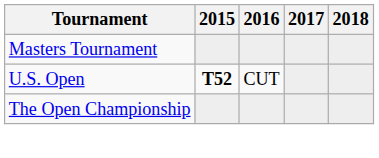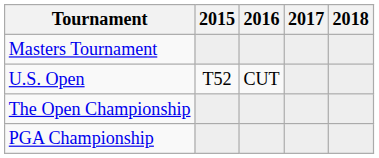 <table class="wikitable" style="font-size:95%;text-align:center;">
 <tr>
 <th>Tournament</th>
 <th>2015</th>
 <th>2016</th>
 <th>2017</th>
 <th>2018</th>
 </tr>
 <tr>
 <td align=left><a href='#'>Masters Tournament</a></td>
 <td style="background:#eeeeee;"></td>
 <td style="background:#eeeeee;"></td>
 <td style="background:#eeeeee;"></td>
 <td style="background:#eeeeee;"></td>
 </tr>
 <tr>
 <td align=left><a href='#'>U.S. Open</a></td>
-<td><strong>T52</strong></td>
+<td>T52</td>
 <td>CUT</td>
 <td style="background:#eeeeee;"></td>
 <td style="background:#eeeeee;"></td>
 </tr>
 <tr>
 <td align=left><a href='#'>The Open Championship</a></td>
 <td style="background:#eeeeee;"></td>
 <td style="background:#eeeeee;"></td>
 <td style="background:#eeeeee;"></td>
 <td style="background:#eeeeee;"></td>
 </tr>
+<tr>
+<td align=left><a href='#'>PGA Championship</a></td>
+<td style="background:#eeeeee;"></td>
+<td style="background:#eeeeee;"></td>
+<td style="background:#eeeeee;"></td>
+<td style="background:#eeeeee;"></td>
+</tr>
 </table>
